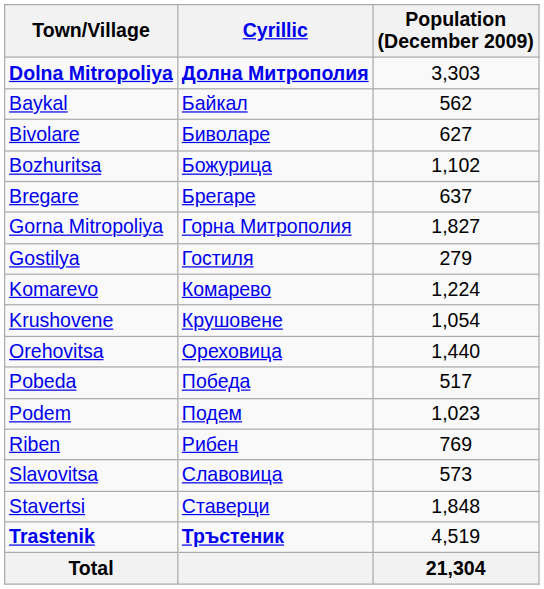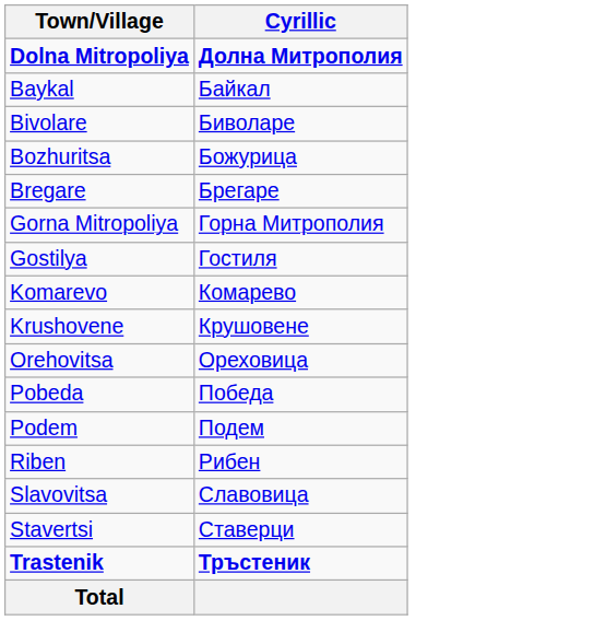 <table class="wikitable sortable">
 <tr>
 <th>Town/Village</th>
 <th><a href='#'>Cyrillic</a></th>
-<th>Population<br>(December 2009)</th>
 </tr>
 <tr>
 <td><strong><a href='#'>Dolna Mitropoliya</a></strong></td>
 <td><strong><a href='#'>Долна Митрополия</a></strong></td>
-<td align="center">3,303</td>
 </tr>
 <tr>
 <td><a href='#'>Baykal</a></td>
 <td><a href='#'>Байкал</a></td>
-<td align="center">562</td>
 </tr>
 <tr>
 <td><a href='#'>Bivolare</a></td>
 <td><a href='#'>Биволаре</a></td>
-<td align="center">627</td>
 </tr>
 <tr>
 <td><a href='#'>Bozhuritsa</a></td>
 <td><a href='#'>Божурица</a></td>
-<td align="center">1,102</td>
 </tr>
 <tr>
 <td><a href='#'>Bregare</a></td>
 <td><a href='#'>Брегаре</a></td>
-<td align="center">637</td>
 </tr>
 <tr>
 <td><a href='#'>Gorna Mitropoliya</a></td>
 <td><a href='#'>Горна Митрополия</a></td>
-<td align="center">1,827</td>
 </tr>
 <tr>
 <td><a href='#'>Gostilya</a></td>
 <td><a href='#'>Гостиля</a></td>
-<td align="center">279</td>
 </tr>
 <tr>
 <td><a href='#'>Komarevo</a></td>
 <td><a href='#'>Комарево</a></td>
-<td align="center">1,224</td>
 </tr>
 <tr>
 <td><a href='#'>Krushovene</a></td>
 <td><a href='#'>Крушовене</a></td>
-<td align="center">1,054</td>
 </tr>
 <tr>
 <td><a href='#'>Orehovitsa</a></td>
 <td><a href='#'>Ореховица</a></td>
-<td align="center">1,440</td>
 </tr>
 <tr>
 <td><a href='#'>Pobeda</a></td>
 <td><a href='#'>Победа</a></td>
-<td align="center">517</td>
 </tr>
 <tr>
 <td><a href='#'>Podem</a></td>
 <td><a href='#'>Подем</a></td>
-<td align="center">1,023</td>
 </tr>
 <tr>
 <td><a href='#'>Riben</a></td>
 <td><a href='#'>Рибен</a></td>
-<td align="center">769</td>
 </tr>
 <tr>
 <td><a href='#'>Slavovitsa</a></td>
 <td><a href='#'>Славовица</a></td>
-<td align="center">573</td>
 </tr>
 <tr>
 <td><a href='#'>Stavertsi</a></td>
 <td><a href='#'>Ставерци</a></td>
-<td align="center">1,848</td>
 </tr>
 <tr>
 <td><strong><a href='#'>Trastenik</a></strong></td>
 <td><strong><a href='#'>Тръстеник</a></strong></td>
-<td align="center">4,519</td>
 </tr>
 <tr>
 <th>Total</th>
 <th></th>
-<th align="center">21,304</th>
 </tr>
 </table>
